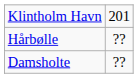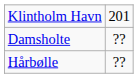 <table class="wikitable" style="float:left; margin-right:1em">
 <tr>
 <td><a href='#'>Klintholm Havn</a></td>
 <td align="center">201</td>
 </tr>
 <tr>
+<td><a href='#'>Damsholte</a></td>
+<td align="center">??</td>
+</tr>
+<tr>
 <td><a href='#'>Hårbølle</a></td>
 <td align="center">??</td>
 </tr>
-<tr>
-<td><a href='#'>Damsholte</a></td>
-<td align="center">??</td>
-</tr>
 </table>
